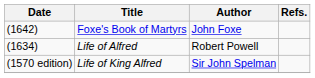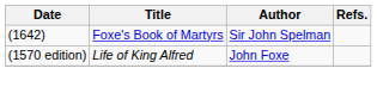 <table class="wikitable">
 <tr>
 <th>Date</th>
 <th>Title</th>
 <th>Author</th>
 <th>Refs.</th>
 </tr>
 <tr valign="top">
 <td>(1642)</td>
 <td><a href='#'>Foxe's Book of Martyrs</a></td>
-<td><a href='#'>John Foxe</a></td>
-<td></td>
-</tr>
-<tr valign="top">
-<td>(1634)</td>
-<td><em>Life of Alfred</em></td>
-<td>Robert Powell</td>
+<td><a href='#'>Sir John Spelman</a></td>
 <td></td>
 </tr>
 <tr valign="top">
 <td>(1570 edition)</td>
 <td><em>Life of King Alfred</em></td>
-<td><a href='#'>Sir John Spelman</a></td>
+<td><a href='#'>John Foxe</a></td>
 <td></td>
 </tr>
 <tr valign="top">
 </tr>
 </table>
